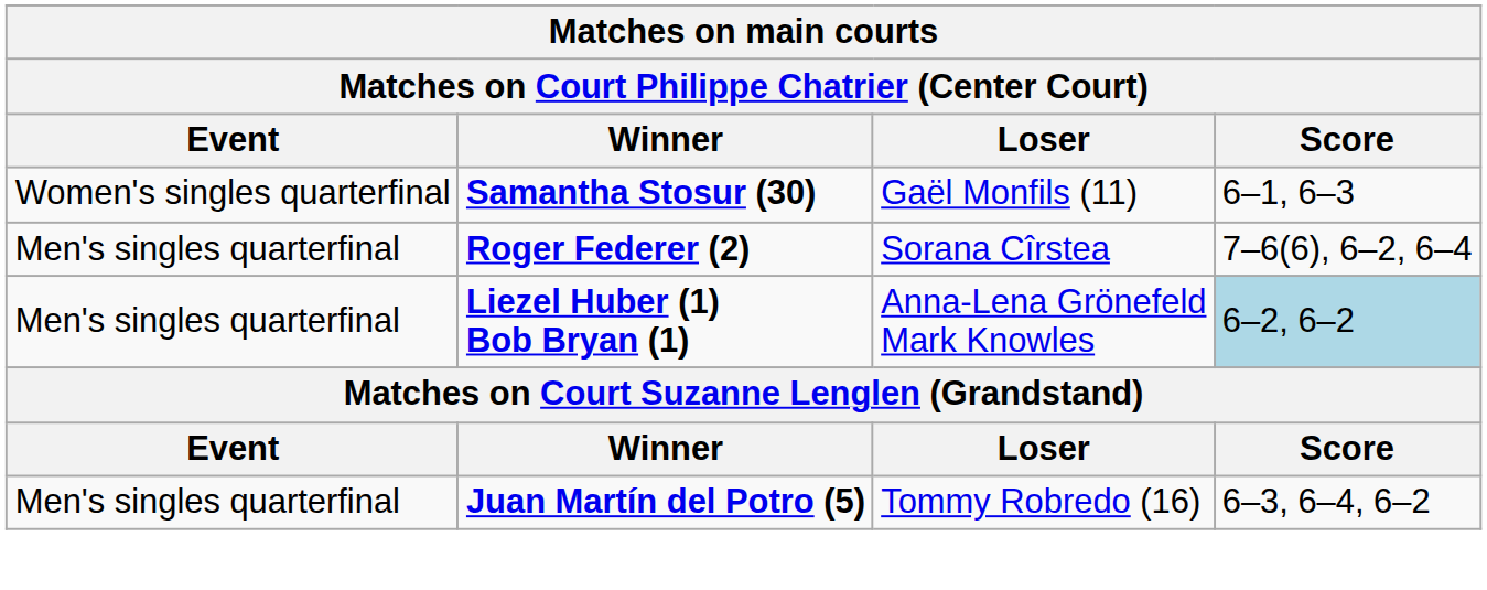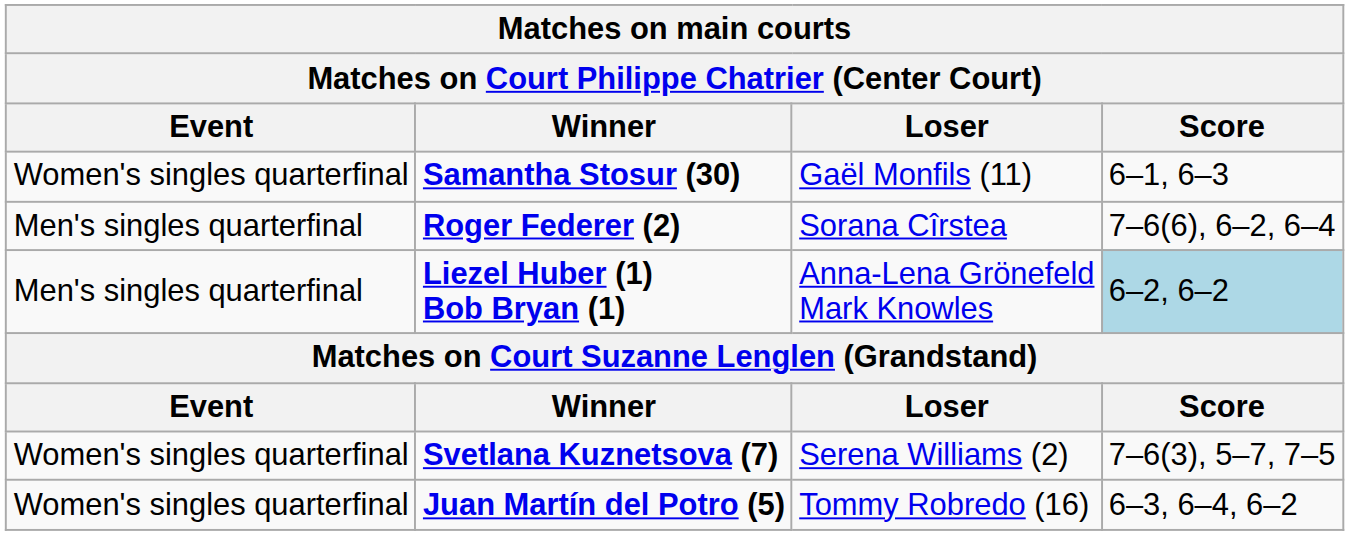 <table class="wikitable collapsible uncollapsed" style="margin:auto;">
 <tr>
 <th colspan="4" style="white-space:nowrap;"><strong>Matches on main courts</strong></th>
 </tr>
 <tr>
 <th colspan="4">Matches on <a href='#'>Court Philippe Chatrier</a> (Center Court)</th>
 </tr>
 <tr>
 <th>Event</th>
 <th>Winner</th>
 <th>Loser</th>
 <th>Score</th>
 </tr>
 <tr>
 <td>Women's singles quarterfinal</td>
 <td> <strong><a href='#'>Samantha Stosur</a> (30)</strong></td>
 <td> <a href='#'>Gaël Monfils</a> (11)</td>
 <td>6–1, 6–3</td>
 </tr>
 <tr>
 <td>Men's singles quarterfinal</td>
 <td> <strong><a href='#'>Roger Federer</a> (2)</strong></td>
 <td> <a href='#'>Sorana Cîrstea</a></td>
 <td>7–6(6), 6–2, 6–4</td>
 </tr>
 <tr>
 <td>Men's singles quarterfinal</td>
 <td> <strong><a href='#'>Liezel Huber</a> (1)<br>   <a href='#'>Bob Bryan</a> (1)</strong></td>
 <td> <a href='#'>Anna-Lena Grönefeld</a><br>   <a href='#'>Mark Knowles</a></td>
 <td style="background: lightblue;">6–2, 6–2</td>
 </tr>
 <tr>
 <th colspan="4">Matches on <a href='#'>Court Suzanne Lenglen</a> (Grandstand)</th>
 </tr>
 <tr>
 <th>Event</th>
 <th>Winner</th>
 <th>Loser</th>
 <th>Score</th>
 </tr>
 <tr>
-<td>Men's singles quarterfinal</td>
+<td>Women's singles quarterfinal</td>
+<td> <strong><a href='#'>Svetlana Kuznetsova</a> (7)</strong></td>
+<td> <a href='#'>Serena Williams</a> (2)</td>
+<td>7–6(3), 5–7, 7–5</td>
+</tr>
+<tr>
+<td>Women's singles quarterfinal</td>
 <td> <strong><a href='#'>Juan Martín del Potro</a> (5)</strong></td>
 <td> <a href='#'>Tommy Robredo</a> (16)</td>
 <td>6–3, 6–4, 6–2</td>
 </tr>
 </table>
